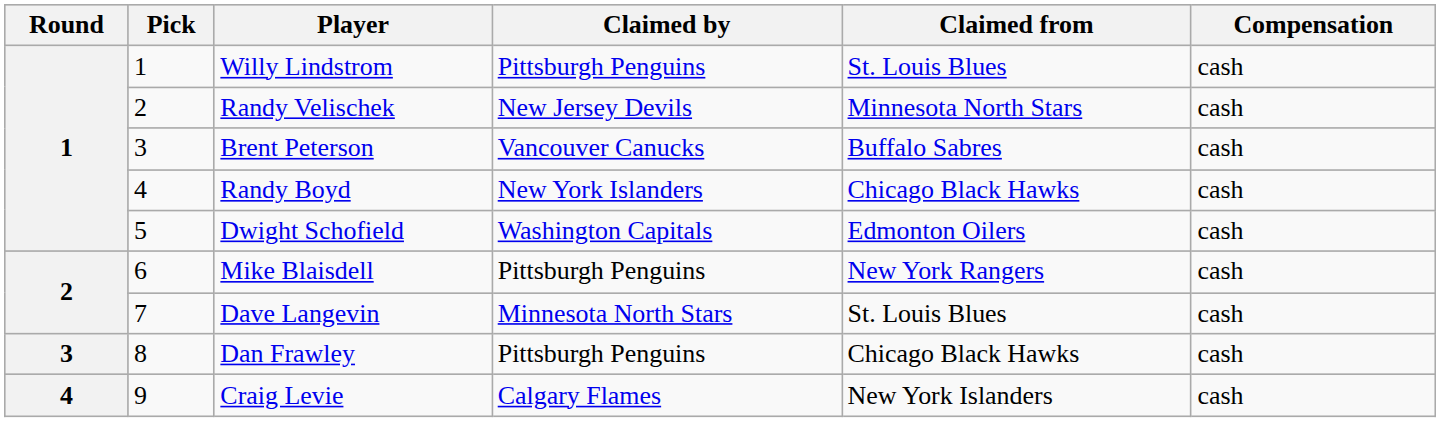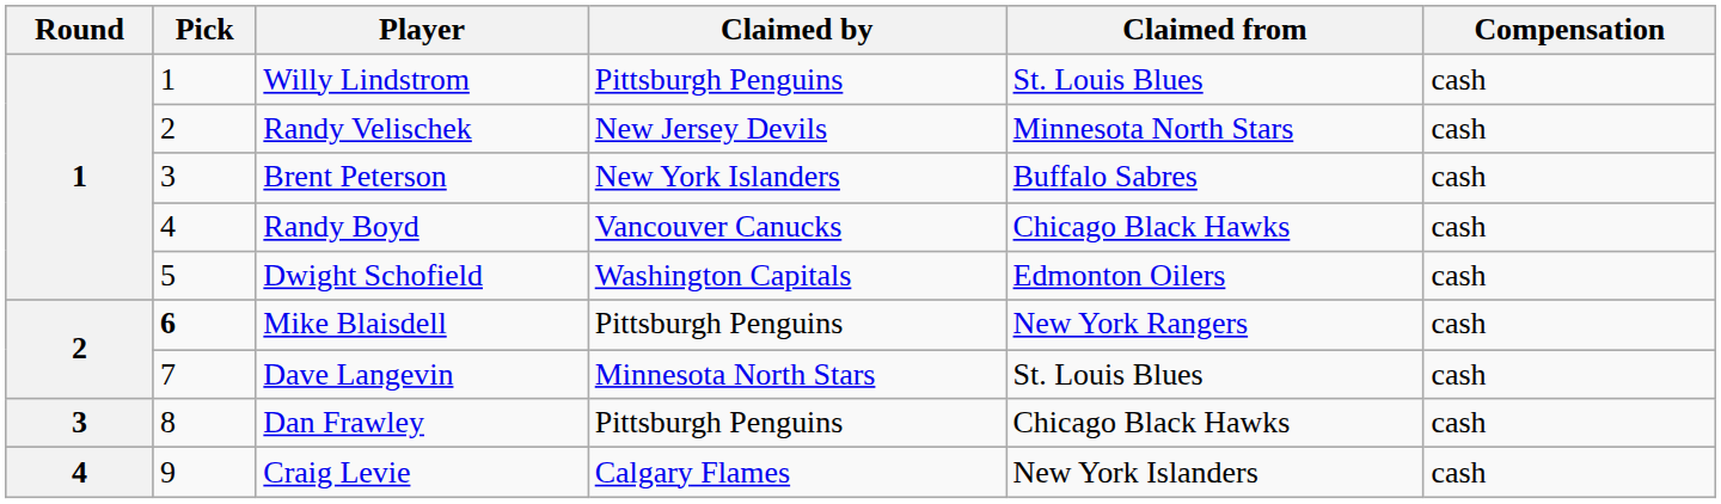 <table class="wikitable" style="width: 100%">
 <tr>
 <th scope="col">Round</th>
 <th scope="col">Pick</th>
 <th scope="col">Player</th>
 <th scope="col">Claimed by</th>
 <th scope="col">Claimed from</th>
 <th scope="col">Compensation</th>
 </tr>
 <tr>
 <th scope="row" rowspan="5">1</th>
 <td>1</td>
 <td><a href='#'>Willy Lindstrom</a></td>
 <td><a href='#'>Pittsburgh Penguins</a></td>
 <td><a href='#'>St. Louis Blues</a></td>
 <td>cash</td>
 </tr>
 <tr>
 <td>2</td>
 <td><a href='#'>Randy Velischek</a></td>
 <td><a href='#'>New Jersey Devils</a></td>
 <td><a href='#'>Minnesota North Stars</a></td>
 <td>cash</td>
 </tr>
 <tr>
 <td>3</td>
 <td><a href='#'>Brent Peterson</a></td>
-<td><a href='#'>Vancouver Canucks</a></td>
+<td><a href='#'>New York Islanders</a></td>
 <td><a href='#'>Buffalo Sabres</a></td>
 <td>cash</td>
 </tr>
 <tr>
 <td>4</td>
 <td><a href='#'>Randy Boyd</a></td>
-<td><a href='#'>New York Islanders</a></td>
+<td><a href='#'>Vancouver Canucks</a></td>
 <td><a href='#'>Chicago Black Hawks</a></td>
 <td>cash</td>
 </tr>
 <tr>
 <td>5</td>
 <td><a href='#'>Dwight Schofield</a></td>
 <td><a href='#'>Washington Capitals</a></td>
 <td><a href='#'>Edmonton Oilers</a></td>
 <td>cash</td>
 </tr>
 <tr>
 <th scope="row" rowspan="2">2</th>
-<td>6</td>
+<td><strong>6</strong></td>
 <td><a href='#'>Mike Blaisdell</a></td>
 <td>Pittsburgh Penguins</td>
 <td><a href='#'>New York Rangers</a></td>
 <td>cash</td>
 </tr>
 <tr>
 <td>7</td>
 <td><a href='#'>Dave Langevin</a></td>
 <td><a href='#'>Minnesota North Stars</a></td>
 <td>St. Louis Blues</td>
 <td>cash</td>
 </tr>
 <tr>
 <th scope="row">3</th>
 <td>8</td>
 <td><a href='#'>Dan Frawley</a></td>
 <td>Pittsburgh Penguins</td>
 <td>Chicago Black Hawks</td>
 <td>cash</td>
 </tr>
 <tr>
 <th scope="row">4</th>
 <td>9</td>
 <td><a href='#'>Craig Levie</a></td>
 <td><a href='#'>Calgary Flames</a></td>
 <td>New York Islanders</td>
 <td>cash</td>
 </tr>
 </table>
